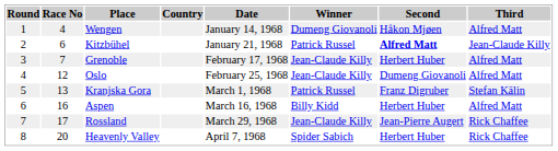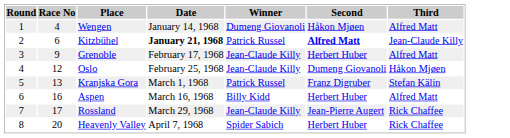 <table border="0" style="border: 1px solid #999; background-color:#FFFFFF; text-align:center">
 <tr align="center" bgcolor="#CCCCCC">
 <th>Round</th>
 <th>Race No</th>
 <th>Place</th>
-<th>Country</th>
 <th>Date</th>
 <th>Winner</th>
 <th>Second</th>
 <th>Third</th>
 </tr>
 <tr bgcolor="#EFEFEF">
 <td>1</td>
 <td>4</td>
 <td align="left"><a href='#'>Wengen</a></td>
-<td align="left"></td>
 <td align="left">January 14, 1968</td>
 <td align="left"> <a href='#'>Dumeng Giovanoli</a></td>
 <td align="left"> <a href='#'>Håkon Mjøen</a></td>
 <td align="left"> <a href='#'>Alfred Matt</a></td>
 </tr>
 <tr>
 <td>2</td>
 <td>6</td>
 <td align="left"><a href='#'>Kitzbühel</a></td>
-<td align="left"></td>
-<td align="left">January 21, 1968</td>
+<td align="left"><strong>January 21, 1968</strong></td>
 <td align="left"> <a href='#'>Patrick Russel</a></td>
 <td align="left"><strong> <a href='#'>Alfred Matt</a></strong></td>
 <td align="left"> <a href='#'>Jean-Claude Killy</a></td>
 </tr>
 <tr bgcolor="#EFEFEF">
 <td>3</td>
-<td>7</td>
+<td>9</td>
 <td align="left"><a href='#'>Grenoble</a></td>
-<td align="left"></td>
 <td align="left">February 17, 1968</td>
 <td align="left"> <a href='#'>Jean-Claude Killy</a></td>
 <td align="left"> <a href='#'>Herbert Huber</a></td>
 <td align="left"> <a href='#'>Alfred Matt</a></td>
 </tr>
 <tr>
 <td>4</td>
 <td>12</td>
 <td align="left"><a href='#'>Oslo</a></td>
-<td align="left"></td>
 <td align="left">February 25, 1968</td>
 <td align="left"> <a href='#'>Jean-Claude Killy</a></td>
 <td align="left"> <a href='#'>Dumeng Giovanoli</a></td>
-<td align="left"> <a href='#'>Alfred Matt</a></td>
+<td align="left"> <a href='#'>Håkon Mjøen</a></td>
 </tr>
 <tr bgcolor="#EFEFEF">
 <td>5</td>
 <td>13</td>
 <td align="left"><a href='#'>Kranjska Gora</a></td>
-<td align="left"></td>
 <td align="left">March 1, 1968</td>
 <td align="left"> <a href='#'>Patrick Russel</a></td>
 <td align="left"> <a href='#'>Franz Digruber</a></td>
 <td align="left"> <a href='#'>Stefan Kälin</a></td>
 </tr>
 <tr>
 <td>6</td>
 <td>16</td>
 <td align="left"><a href='#'>Aspen</a></td>
-<td align="left"></td>
 <td align="left">March 16, 1968</td>
 <td align="left"> <a href='#'>Billy Kidd</a></td>
 <td align="left"> <a href='#'>Herbert Huber</a></td>
 <td align="left"> <a href='#'>Alfred Matt</a></td>
 </tr>
 <tr bgcolor="#EFEFEF">
 <td>7</td>
 <td>17</td>
 <td align="left"><a href='#'>Rossland</a></td>
-<td align="left"></td>
 <td align="left">March 29, 1968</td>
 <td align="left"> <a href='#'>Jean-Claude Killy</a></td>
 <td align="left"> <a href='#'>Jean-Pierre Augert</a></td>
 <td align="left"> <a href='#'>Rick Chaffee</a></td>
 </tr>
 <tr>
 <td>8</td>
 <td>20</td>
 <td align="left"><a href='#'>Heavenly Valley</a></td>
-<td align="left"></td>
 <td align="left">April 7, 1968</td>
 <td align="left"> <a href='#'>Spider Sabich</a></td>
 <td align="left"> <a href='#'>Herbert Huber</a></td>
 <td align="left"> <a href='#'>Rick Chaffee</a></td>
 </tr>
 </table>
